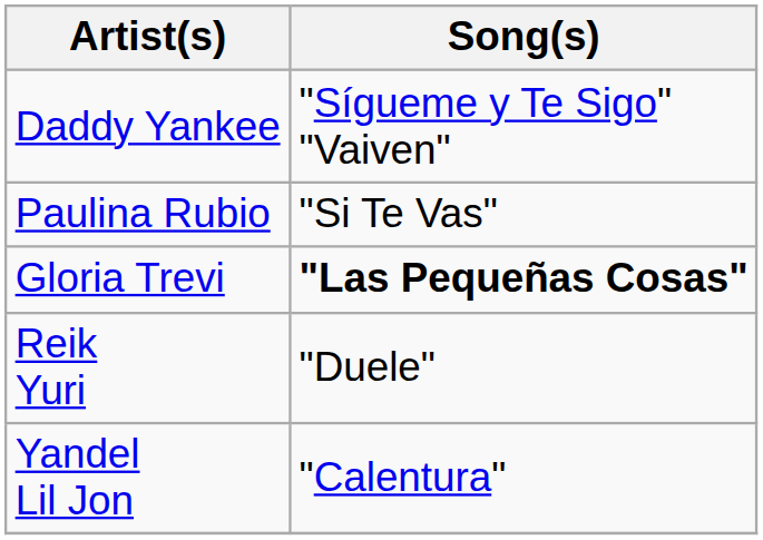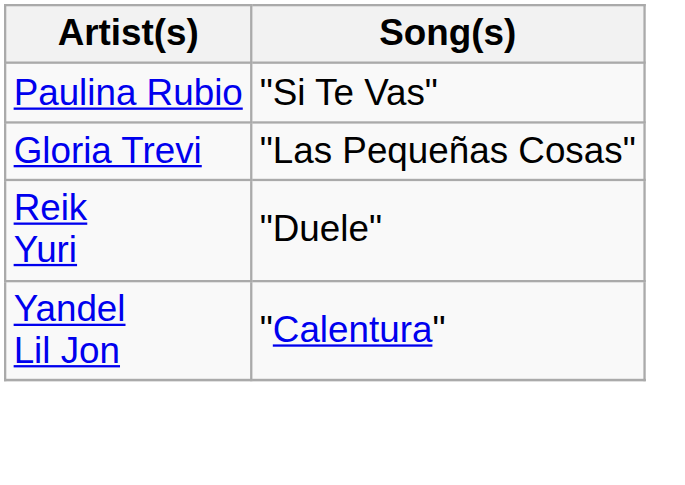 <table class="wikitable">
 <tr>
 <th>Artist(s)</th>
 <th>Song(s)</th>
-</tr>
-<tr>
-<td><a href='#'>Daddy Yankee</a></td>
-<td>"<a href='#'>Sígueme y Te Sigo</a>"<br>"Vaiven"</td>
 </tr>
 <tr>
 <td><a href='#'>Paulina Rubio</a></td>
 <td>"Si Te Vas"</td>
 </tr>
 <tr>
 <td><a href='#'>Gloria Trevi</a></td>
-<td><strong>"Las Pequeñas Cosas"</strong></td>
+<td>"Las Pequeñas Cosas"</td>
 </tr>
 <tr>
 <td><a href='#'>Reik</a><br><a href='#'>Yuri</a></td>
 <td>"Duele"</td>
 </tr>
 <tr>
 <td><a href='#'>Yandel</a><br><a href='#'>Lil Jon</a></td>
 <td>"<a href='#'>Calentura</a>"</td>
 </tr>
 <tr>
 </tr>
 </table>
